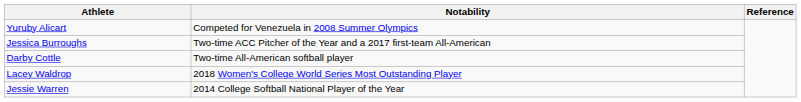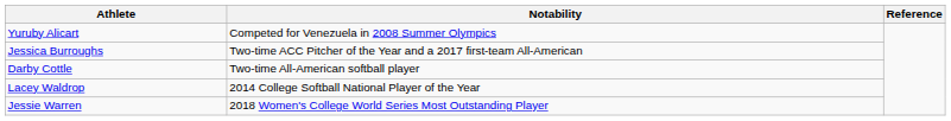 <table class="wikitable" style="width:82%">
 <tr valign="top">
 <th style="width:25%;">Athlete</th>
 <th style="width:75%;">Notability</th>
 <th style="width:*;" class="unsortable">Reference</th>
 </tr>
 <tr valign="top">
 <td><a href='#'>Yuruby Alicart</a></td>
 <td>Competed for Venezuela in <a href='#'>2008 Summer Olympics</a></td>
 </tr>
 <tr valign="top">
 <td><a href='#'>Jessica Burroughs</a></td>
 <td>Two-time ACC Pitcher of the Year and a 2017 first-team All-American</td>
 </tr>
 <tr valign="top">
 <td><a href='#'>Darby Cottle</a></td>
 <td>Two-time All-American softball player</td>
 </tr>
 <tr valign="top">
 <td><a href='#'>Lacey Waldrop</a></td>
-<td>2018 <a href='#'>Women's College World Series Most Outstanding Player</a></td>
+<td>2014 College Softball National Player of the Year</td>
 </tr>
 <tr valign="top">
 <td><a href='#'>Jessie Warren</a></td>
-<td>2014 College Softball National Player of the Year</td>
+<td>2018 <a href='#'>Women's College World Series Most Outstanding Player</a></td>
 </tr>
 </table>
